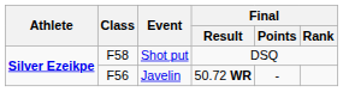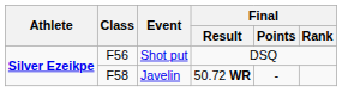 <table class=wikitable style="font-size:90%">
 <tr>
 <th rowspan="2">Athlete</th>
 <th rowspan="2">Class</th>
 <th rowspan="2">Event</th>
 <th colspan="3">Final</th>
 </tr>
 <tr>
 <th>Result</th>
 <th>Points</th>
 <th>Rank</th>
 </tr>
 <tr>
 <td rowspan="2"><strong><a href='#'>Silver Ezeikpe</a></strong></td>
-<td style="text-align:center;">F58</td>
+<td style="text-align:center;">F56</td>
 <td><a href='#'>Shot put</a></td>
 <td style="text-align:center;" colspan="3">DSQ</td>
 </tr>
 <tr>
-<td style="text-align:center;">F56</td>
+<td style="text-align:center;">F58</td>
 <td><a href='#'>Javelin</a></td>
 <td style="text-align:center;">50.72 <strong>WR</strong></td>
 <td style="text-align:center;">-</td>
 <td style="text-align:center;"></td>
 </tr>
 </table>
